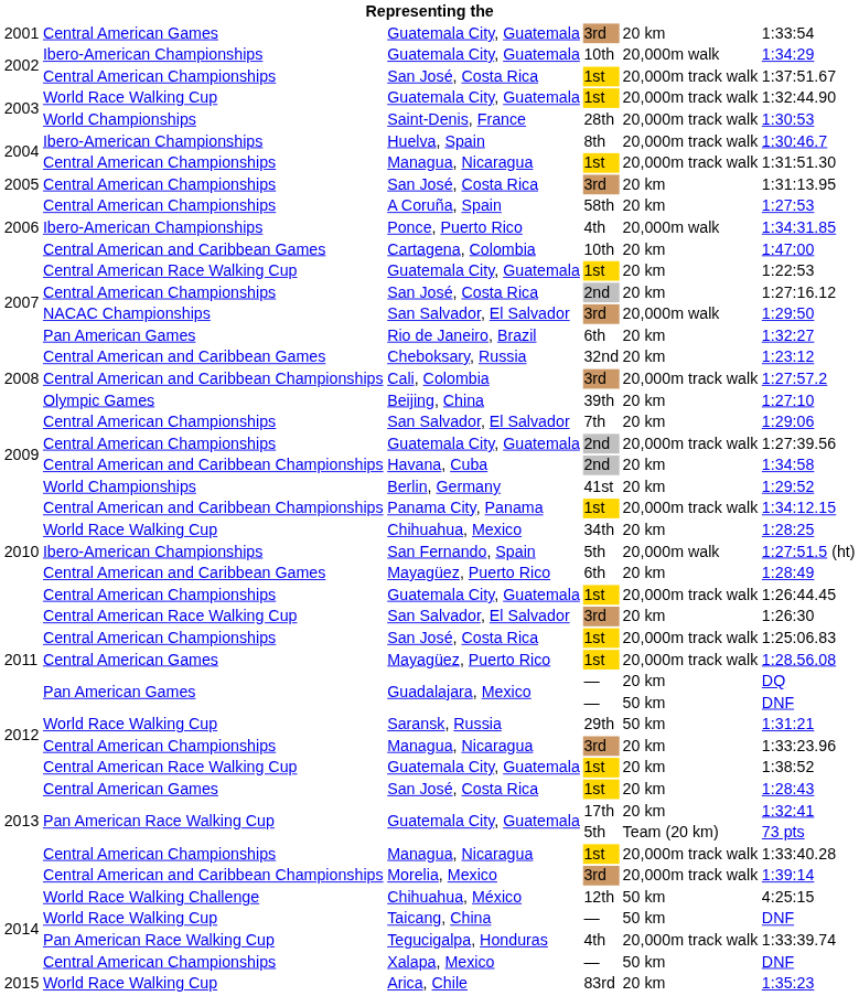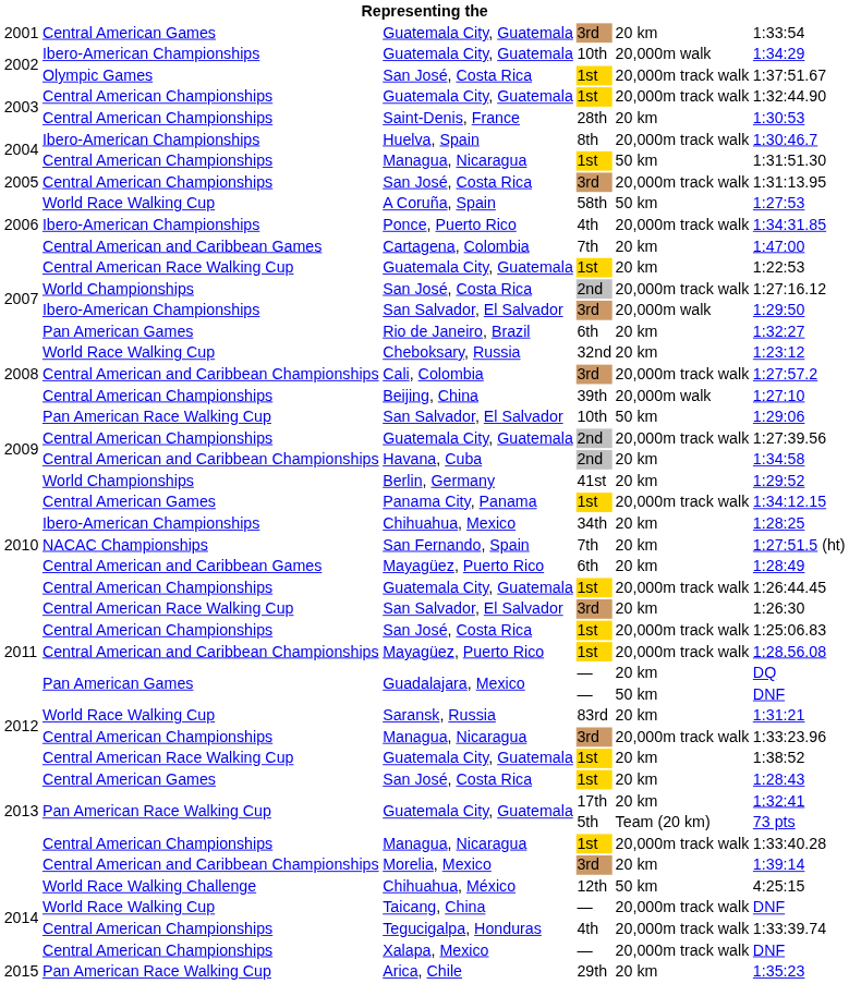 <table>
 <tr>
 <th colspan="6">Representing the </th>
 </tr>
 <tr>
 <td>2001</td>
 <td><a href='#'>Central American Games</a></td>
 <td><a href='#'>Guatemala City</a>, <a href='#'>Guatemala</a></td>
 <td bgcolor="cc9966">3rd</td>
 <td>20 km</td>
 <td>1:33:54</td>
 </tr>
 <tr>
 <td rowspan=2>2002</td>
 <td><a href='#'>Ibero-American Championships</a></td>
 <td><a href='#'>Guatemala City</a>, <a href='#'>Guatemala</a></td>
 <td>10th</td>
 <td>20,000m walk</td>
 <td><a href='#'>1:34:29</a></td>
 </tr>
 <tr>
-<td><a href='#'>Central American Championships</a></td>
+<td><a href='#'>Olympic Games</a></td>
 <td><a href='#'>San José</a>, <a href='#'>Costa Rica</a></td>
 <td bgcolor=gold>1st</td>
 <td>20,000m track walk</td>
 <td>1:37:51.67</td>
 </tr>
 <tr>
 <td rowspan=2>2003</td>
-<td><a href='#'>World Race Walking Cup</a></td>
+<td><a href='#'>Central American Championships</a></td>
 <td><a href='#'>Guatemala City</a>, <a href='#'>Guatemala</a></td>
 <td bgcolor=gold>1st</td>
 <td>20,000m track walk</td>
 <td>1:32:44.90</td>
 </tr>
 <tr>
-<td><a href='#'>World Championships</a></td>
+<td><a href='#'>Central American Championships</a></td>
 <td><a href='#'>Saint-Denis</a>, <a href='#'>France</a></td>
 <td>28th</td>
-<td>20,000m track walk</td>
+<td>20 km</td>
 <td><a href='#'>1:30:53</a></td>
 </tr>
 <tr>
 <td rowspan=2>2004</td>
 <td><a href='#'>Ibero-American Championships</a></td>
 <td><a href='#'>Huelva</a>, <a href='#'>Spain</a></td>
 <td>8th</td>
 <td>20,000m track walk</td>
 <td><a href='#'>1:30:46.7</a></td>
 </tr>
 <tr>
 <td><a href='#'>Central American Championships</a></td>
 <td><a href='#'>Managua</a>, <a href='#'>Nicaragua</a></td>
 <td bgcolor=gold>1st</td>
-<td>20,000m track walk</td>
+<td>50 km</td>
 <td>1:31:51.30</td>
 </tr>
 <tr>
 <td>2005</td>
 <td><a href='#'>Central American Championships</a></td>
 <td><a href='#'>San José</a>, <a href='#'>Costa Rica</a></td>
 <td bgcolor="cc9966">3rd</td>
-<td>20 km</td>
+<td>20,000m track walk</td>
 <td>1:31:13.95</td>
 </tr>
 <tr>
 <td rowspan=3>2006</td>
-<td><a href='#'>Central American Championships</a></td>
+<td><a href='#'>World Race Walking Cup</a></td>
 <td><a href='#'>A Coruña</a>, <a href='#'>Spain</a></td>
 <td>58th</td>
-<td>20 km</td>
+<td>50 km</td>
 <td><a href='#'>1:27:53</a></td>
 </tr>
 <tr>
 <td><a href='#'>Ibero-American Championships</a></td>
 <td><a href='#'>Ponce</a>, <a href='#'>Puerto Rico</a></td>
 <td>4th</td>
-<td>20,000m walk</td>
+<td>20,000m track walk</td>
 <td><a href='#'>1:34:31.85</a></td>
 </tr>
 <tr>
 <td><a href='#'>Central American and Caribbean Games</a></td>
 <td><a href='#'>Cartagena</a>, <a href='#'>Colombia</a></td>
-<td>10th</td>
+<td>7th</td>
 <td>20 km</td>
 <td><a href='#'>1:47:00</a></td>
 </tr>
 <tr>
 <td rowspan=4>2007</td>
 <td><a href='#'>Central American Race Walking Cup</a></td>
 <td><a href='#'>Guatemala City</a>, <a href='#'>Guatemala</a></td>
 <td bgcolor=gold>1st</td>
 <td>20 km</td>
 <td>1:22:53</td>
 </tr>
 <tr>
-<td><a href='#'>Central American Championships</a></td>
+<td><a href='#'>World Championships</a></td>
 <td><a href='#'>San José</a>, <a href='#'>Costa Rica</a></td>
 <td bgcolor=silver>2nd</td>
-<td>20 km</td>
+<td>20,000m track walk</td>
 <td>1:27:16.12</td>
 </tr>
 <tr>
-<td><a href='#'>NACAC Championships</a></td>
+<td><a href='#'>Ibero-American Championships</a></td>
 <td><a href='#'>San Salvador</a>, <a href='#'>El Salvador</a></td>
 <td bgcolor="cc9966">3rd</td>
 <td>20,000m walk</td>
 <td><a href='#'>1:29:50</a></td>
 </tr>
 <tr>
 <td><a href='#'>Pan American Games</a></td>
 <td><a href='#'>Rio de Janeiro</a>, <a href='#'>Brazil</a></td>
 <td>6th</td>
 <td>20 km</td>
 <td><a href='#'>1:32:27</a></td>
 </tr>
 <tr>
 <td rowspan=3>2008</td>
-<td><a href='#'>Central American and Caribbean Games</a></td>
+<td><a href='#'>World Race Walking Cup</a></td>
 <td><a href='#'>Cheboksary</a>, <a href='#'>Russia</a></td>
 <td>32nd</td>
 <td>20 km</td>
 <td><a href='#'>1:23:12</a></td>
 </tr>
 <tr>
 <td><a href='#'>Central American and Caribbean Championships</a></td>
 <td><a href='#'>Cali</a>, <a href='#'>Colombia</a></td>
 <td bgcolor="cc9966">3rd</td>
 <td>20,000m track walk</td>
 <td><a href='#'>1:27:57.2</a></td>
 </tr>
 <tr>
-<td><a href='#'>Olympic Games</a></td>
+<td><a href='#'>Central American Championships</a></td>
 <td><a href='#'>Beijing</a>, <a href='#'>China</a></td>
 <td>39th</td>
-<td>20 km</td>
+<td>20,000m walk</td>
 <td><a href='#'>1:27:10</a></td>
 </tr>
 <tr>
 <td rowspan=4>2009</td>
-<td><a href='#'>Central American Championships</a></td>
+<td><a href='#'>Pan American Race Walking Cup</a></td>
 <td><a href='#'>San Salvador</a>, <a href='#'>El Salvador</a></td>
-<td>7th</td>
-<td>20 km</td>
+<td>10th</td>
+<td>50 km</td>
 <td><a href='#'>1:29:06</a></td>
 </tr>
 <tr>
 <td><a href='#'>Central American Championships</a></td>
 <td><a href='#'>Guatemala City</a>, <a href='#'>Guatemala</a></td>
 <td bgcolor=silver>2nd</td>
 <td>20,000m track walk</td>
 <td>1:27:39.56</td>
 </tr>
 <tr>
 <td><a href='#'>Central American and Caribbean Championships</a></td>
 <td><a href='#'>Havana</a>, <a href='#'>Cuba</a></td>
 <td bgcolor=silver>2nd</td>
 <td>20 km</td>
 <td><a href='#'>1:34:58</a></td>
 </tr>
 <tr>
 <td><a href='#'>World Championships</a></td>
 <td><a href='#'>Berlin</a>, <a href='#'>Germany</a></td>
 <td>41st</td>
 <td>20 km</td>
 <td><a href='#'>1:29:52</a></td>
 </tr>
 <tr>
 <td rowspan=5>2010</td>
-<td><a href='#'>Central American and Caribbean Championships</a></td>
+<td><a href='#'>Central American Games</a></td>
 <td><a href='#'>Panama City</a>, <a href='#'>Panama</a></td>
 <td bgcolor=gold>1st</td>
 <td>20,000m track walk</td>
 <td><a href='#'>1:34:12.15</a></td>
 </tr>
 <tr>
-<td><a href='#'>World Race Walking Cup</a></td>
+<td><a href='#'>Ibero-American Championships</a></td>
 <td><a href='#'>Chihuahua</a>, <a href='#'>Mexico</a></td>
 <td>34th</td>
 <td>20 km</td>
 <td><a href='#'>1:28:25</a></td>
 </tr>
 <tr>
-<td><a href='#'>Ibero-American Championships</a></td>
+<td><a href='#'>NACAC Championships</a></td>
 <td><a href='#'>San Fernando</a>, <a href='#'>Spain</a></td>
-<td>5th</td>
-<td>20,000m walk</td>
+<td>7th</td>
+<td>20 km</td>
 <td><a href='#'>1:27:51.5</a> (ht)</td>
 </tr>
 <tr>
 <td><a href='#'>Central American and Caribbean Games</a></td>
 <td><a href='#'>Mayagüez</a>, <a href='#'>Puerto Rico</a></td>
 <td>6th</td>
 <td>20 km</td>
 <td><a href='#'>1:28:49</a></td>
 </tr>
 <tr>
 <td><a href='#'>Central American Championships</a></td>
 <td><a href='#'>Guatemala City</a>, <a href='#'>Guatemala</a></td>
 <td bgcolor=gold>1st</td>
 <td>20,000m track walk</td>
 <td>1:26:44.45</td>
 </tr>
 <tr>
 <td rowspan=5>2011</td>
 <td><a href='#'>Central American Race Walking Cup</a></td>
 <td><a href='#'>San Salvador</a>, <a href='#'>El Salvador</a></td>
 <td bgcolor="cc9966">3rd</td>
 <td>20 km</td>
 <td>1:26:30</td>
 </tr>
 <tr>
 <td><a href='#'>Central American Championships</a></td>
 <td><a href='#'>San José</a>, <a href='#'>Costa Rica</a></td>
 <td bgcolor=gold>1st</td>
 <td>20,000m track walk</td>
 <td>1:25:06.83</td>
 </tr>
 <tr>
-<td><a href='#'>Central American Games</a></td>
+<td><a href='#'>Central American and Caribbean Championships</a></td>
 <td><a href='#'>Mayagüez</a>, <a href='#'>Puerto Rico</a></td>
 <td bgcolor=gold>1st</td>
 <td>20,000m track walk</td>
 <td><a href='#'>1:28.56.08</a></td>
 </tr>
 <tr>
 <td rowspan=2><a href='#'>Pan American Games</a></td>
 <td rowspan=2><a href='#'>Guadalajara</a>, <a href='#'>Mexico</a></td>
 <td>—</td>
 <td>20 km</td>
 <td><a href='#'>DQ</a></td>
 </tr>
 <tr>
 <td>—</td>
 <td>50 km</td>
 <td><a href='#'>DNF</a></td>
 </tr>
 <tr>
 <td rowspan=2>2012</td>
 <td><a href='#'>World Race Walking Cup</a></td>
 <td><a href='#'>Saransk</a>, <a href='#'>Russia</a></td>
-<td>29th</td>
-<td>50 km</td>
+<td>83rd</td>
+<td>20 km</td>
 <td><a href='#'>1:31:21</a></td>
 </tr>
 <tr>
 <td><a href='#'>Central American Championships</a></td>
 <td><a href='#'>Managua</a>, <a href='#'>Nicaragua</a></td>
 <td bgcolor="cc9966">3rd</td>
-<td>20 km</td>
+<td>20,000m track walk</td>
 <td>1:33:23.96</td>
 </tr>
 <tr>
 <td rowspan=6>2013</td>
 <td><a href='#'>Central American Race Walking Cup</a></td>
 <td><a href='#'>Guatemala City</a>, <a href='#'>Guatemala</a></td>
 <td bgcolor=gold>1st</td>
 <td>20 km</td>
 <td>1:38:52</td>
 </tr>
 <tr>
 <td><a href='#'>Central American Games</a></td>
 <td><a href='#'>San José</a>, <a href='#'>Costa Rica</a></td>
 <td bgcolor=gold>1st</td>
 <td>20 km</td>
 <td><a href='#'>1:28:43</a></td>
 </tr>
 <tr>
 <td rowspan=2><a href='#'>Pan American Race Walking Cup</a></td>
 <td rowspan=2><a href='#'>Guatemala City</a>, <a href='#'>Guatemala</a></td>
 <td>17th</td>
 <td>20 km</td>
 <td><a href='#'>1:32:41</a></td>
 </tr>
 <tr>
 <td>5th</td>
 <td>Team (20 km)</td>
 <td><a href='#'>73 pts</a></td>
 </tr>
 <tr>
 <td><a href='#'>Central American Championships</a></td>
 <td><a href='#'>Managua</a>, <a href='#'>Nicaragua</a></td>
 <td bgcolor=gold>1st</td>
 <td>20,000m track walk</td>
 <td>1:33:40.28</td>
 </tr>
 <tr>
 <td><a href='#'>Central American and Caribbean Championships</a></td>
 <td><a href='#'>Morelia</a>, <a href='#'>Mexico</a></td>
 <td bgcolor="cc9966">3rd</td>
-<td>20,000m track walk</td>
+<td>20 km</td>
 <td><a href='#'>1:39:14</a></td>
 </tr>
 <tr>
 <td rowspan=4>2014</td>
 <td><a href='#'>World Race Walking Challenge</a></td>
 <td><a href='#'>Chihuahua</a>, <a href='#'>México</a></td>
 <td>12th</td>
 <td>50 km</td>
 <td>4:25:15</td>
 </tr>
 <tr>
 <td><a href='#'>World Race Walking Cup</a></td>
 <td><a href='#'>Taicang</a>, <a href='#'>China</a></td>
 <td>—</td>
-<td>50 km</td>
+<td>20,000m track walk</td>
 <td><a href='#'>DNF</a></td>
 </tr>
 <tr>
-<td><a href='#'>Pan American Race Walking Cup</a></td>
+<td><a href='#'>Central American Championships</a></td>
 <td><a href='#'>Tegucigalpa</a>, <a href='#'>Honduras</a></td>
 <td>4th</td>
 <td>20,000m track walk</td>
 <td>1:33:39.74</td>
 </tr>
 <tr>
 <td><a href='#'>Central American Championships</a></td>
 <td><a href='#'>Xalapa</a>, <a href='#'>Mexico</a></td>
 <td>—</td>
-<td>50 km</td>
+<td>20,000m track walk</td>
 <td><a href='#'>DNF</a></td>
 </tr>
 <tr>
 <td>2015</td>
-<td><a href='#'>World Race Walking Cup</a></td>
+<td><a href='#'>Pan American Race Walking Cup</a></td>
 <td><a href='#'>Arica</a>, <a href='#'>Chile</a></td>
-<td>83rd</td>
+<td>29th</td>
 <td>20 km</td>
 <td><a href='#'>1:35:23</a></td>
 </tr>
 </table>
